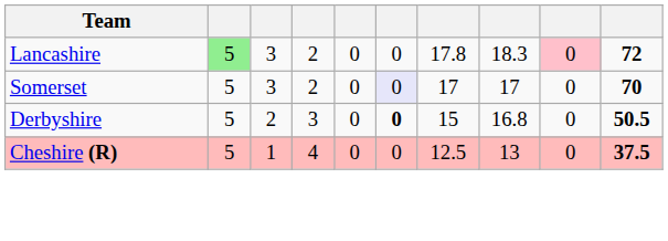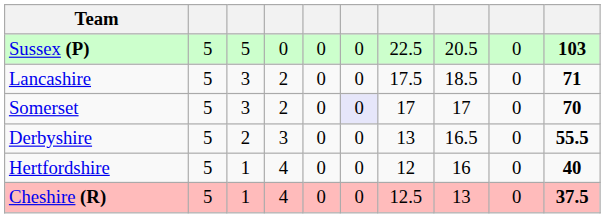 <table class="wikitable" style="text-align:center">
 <tr>
 <th width="150">Team</th>
 <th width="25"></th>
 <th width="25"></th>
 <th width="25"></th>
 <th width="25"></th>
 <th width="25"></th>
 <th width="40"></th>
 <th width="40"></th>
 <th width="40"></th>
 <th width="40"></th>
 </tr>
+<tr style="background:#cfc">
+<td style="text-align:left"><a href='#'>Sussex</a> <strong>(P)</strong></td>
+<td>5</td>
+<td>5</td>
+<td>0</td>
+<td>0</td>
+<td>0</td>
+<td>22.5</td>
+<td>20.5</td>
+<td>0</td>
+<td><strong>103</strong></td>
+</tr>
 <tr>
 <td style="text-align:left"><a href='#'>Lancashire</a></td>
-<td style="background: lightgreen;">5</td>
+<td>5</td>
 <td>3</td>
 <td>2</td>
 <td>0</td>
 <td>0</td>
-<td>17.8</td>
-<td>18.3</td>
-<td style="background: pink;">0</td>
-<td><strong>72</strong></td>
+<td>17.5</td>
+<td>18.5</td>
+<td>0</td>
+<td><strong>71</strong></td>
 </tr>
 <tr>
 <td style="text-align:left"><a href='#'>Somerset</a></td>
 <td>5</td>
 <td>3</td>
 <td>2</td>
 <td>0</td>
 <td style="background: lavender;">0</td>
 <td>17</td>
 <td>17</td>
 <td>0</td>
 <td><strong>70</strong></td>
 </tr>
 <tr>
 <td style="text-align:left"><a href='#'>Derbyshire</a></td>
 <td>5</td>
 <td>2</td>
 <td>3</td>
 <td>0</td>
-<td><strong>0</strong></td>
-<td>15</td>
-<td>16.8</td>
 <td>0</td>
-<td><strong>50.5</strong></td>
+<td>13</td>
+<td>16.5</td>
+<td>0</td>
+<td><strong>55.5</strong></td>
+</tr>
+<tr>
+<td style="text-align:left"><a href='#'>Hertfordshire</a></td>
+<td>5</td>
+<td>1</td>
+<td>4</td>
+<td>0</td>
+<td>0</td>
+<td>12</td>
+<td>16</td>
+<td>0</td>
+<td><strong>40</strong></td>
 </tr>
 <tr style="background:#FFBBBB">
 <td style="text-align:left"><a href='#'>Cheshire</a> <strong>(R)</strong></td>
 <td>5</td>
 <td>1</td>
 <td>4</td>
 <td>0</td>
 <td>0</td>
 <td>12.5</td>
 <td>13</td>
 <td>0</td>
 <td><strong>37.5</strong></td>
 </tr>
 </table>
